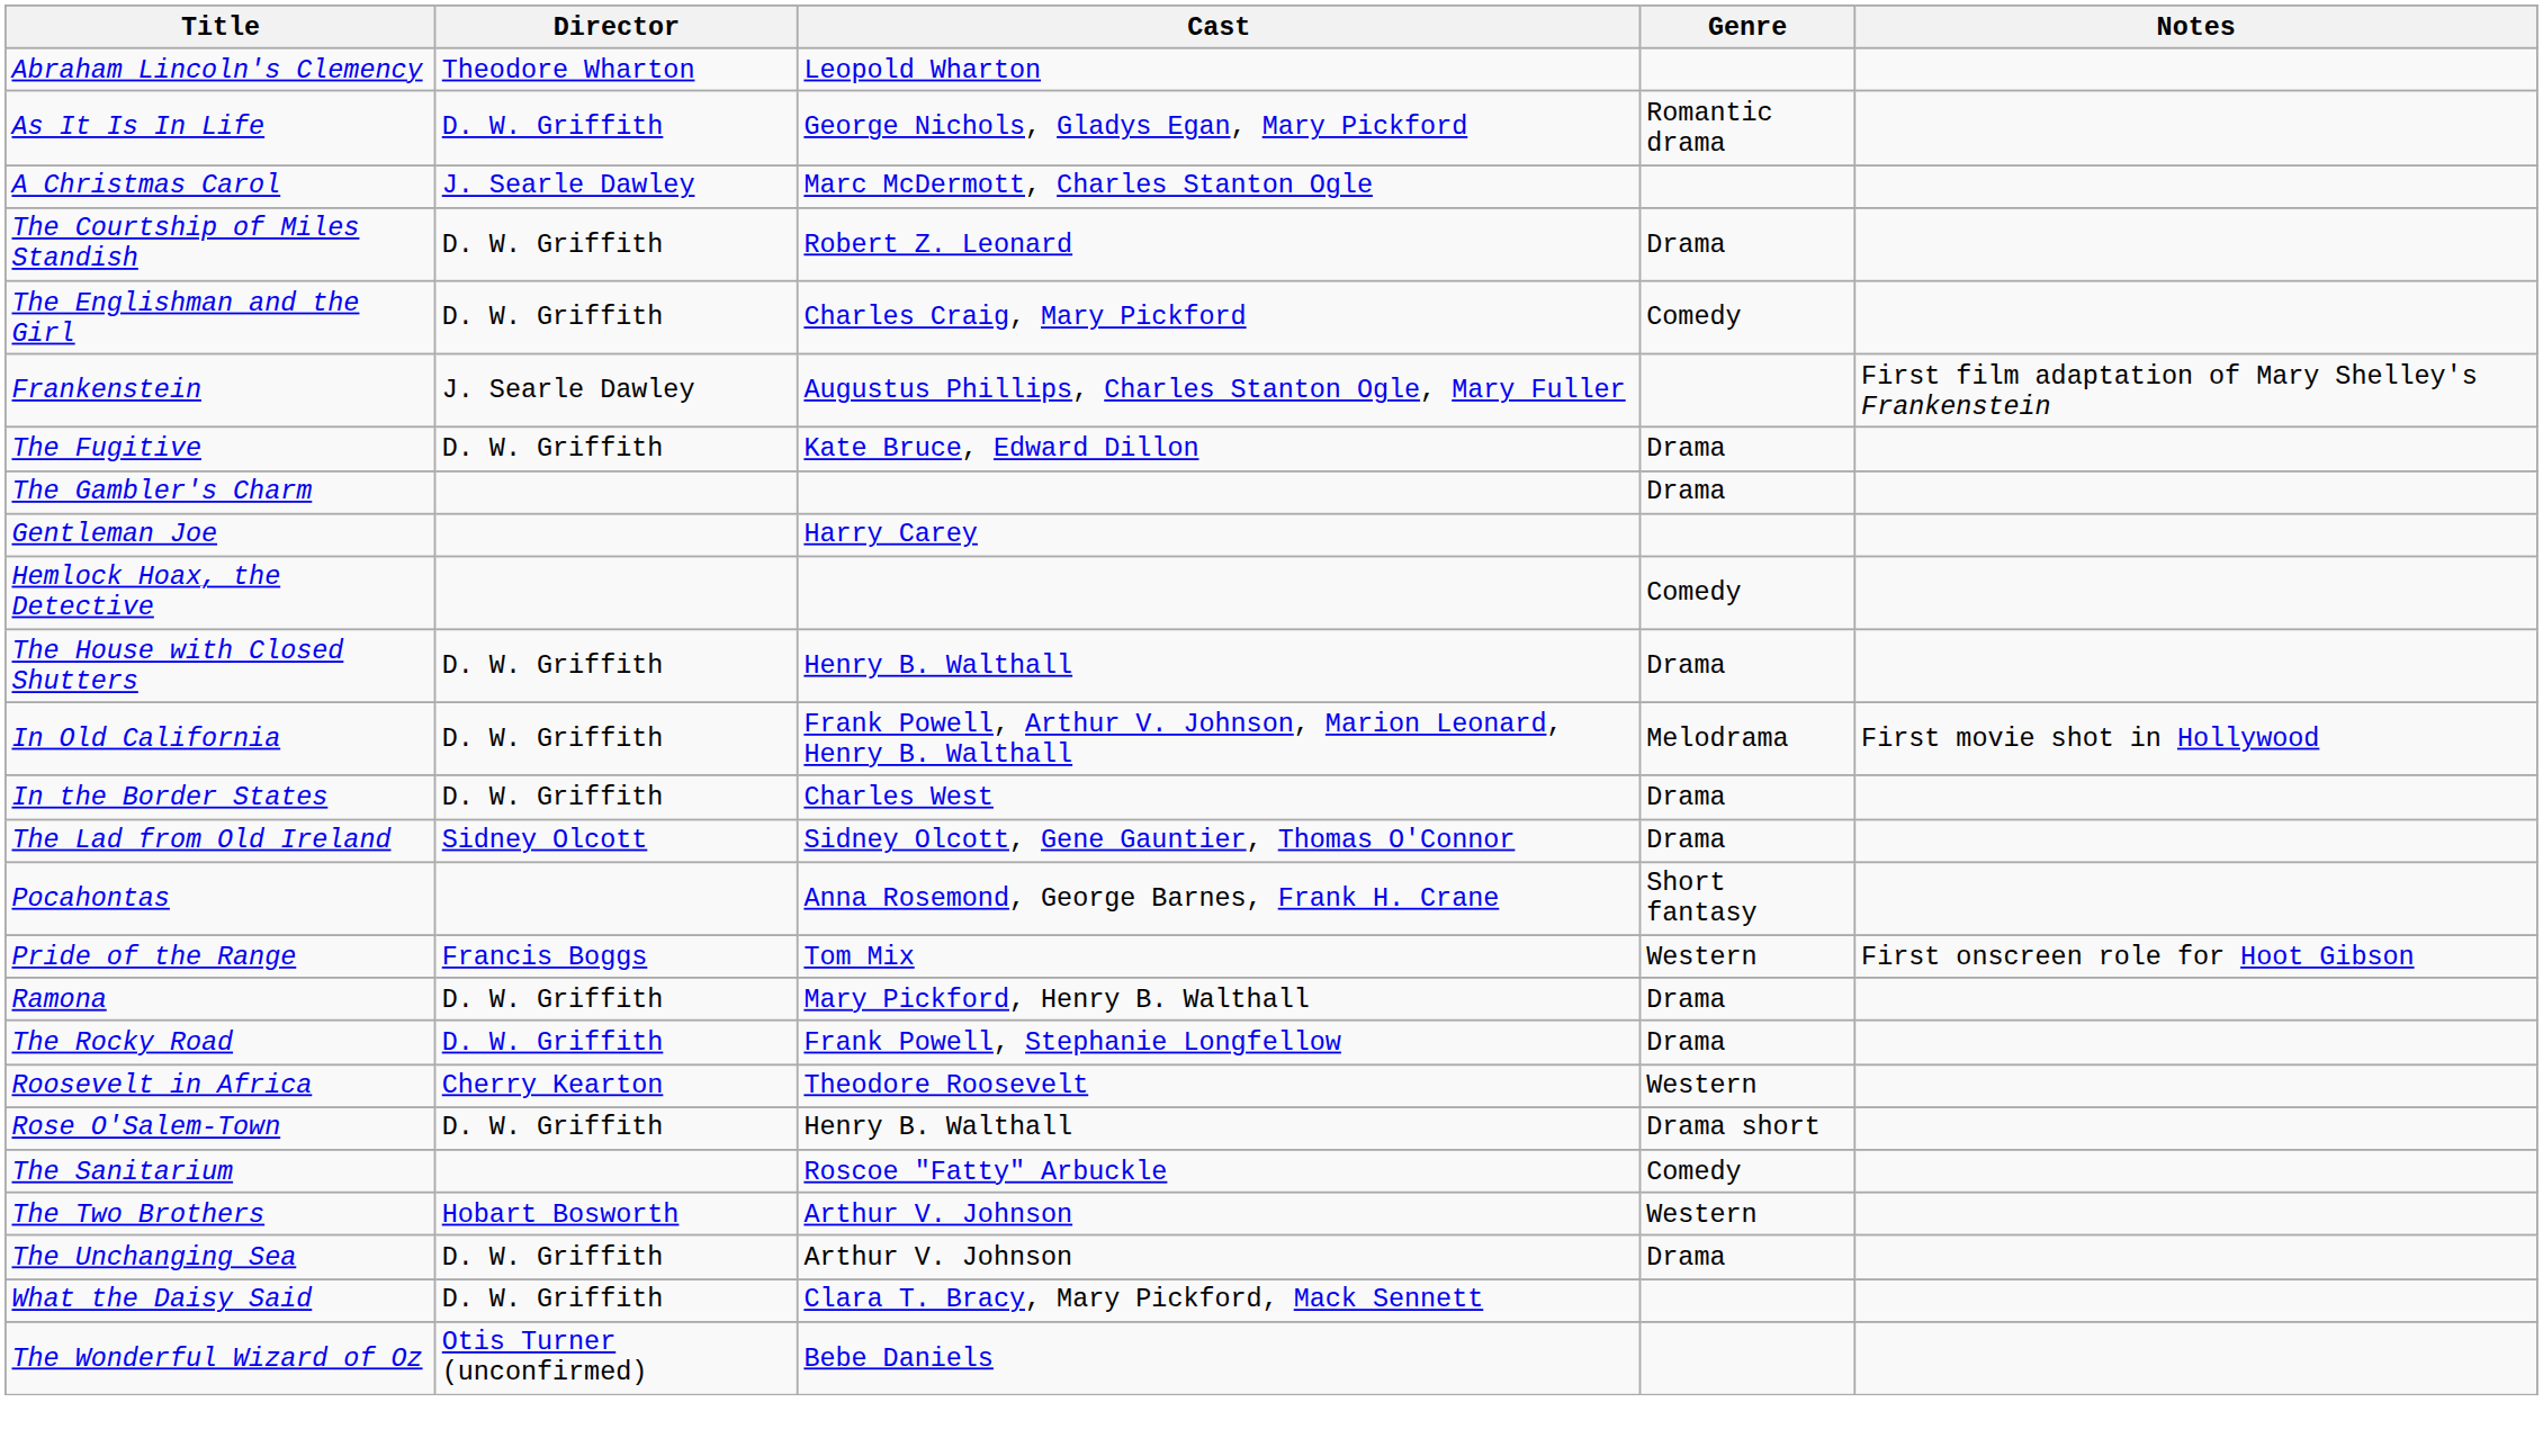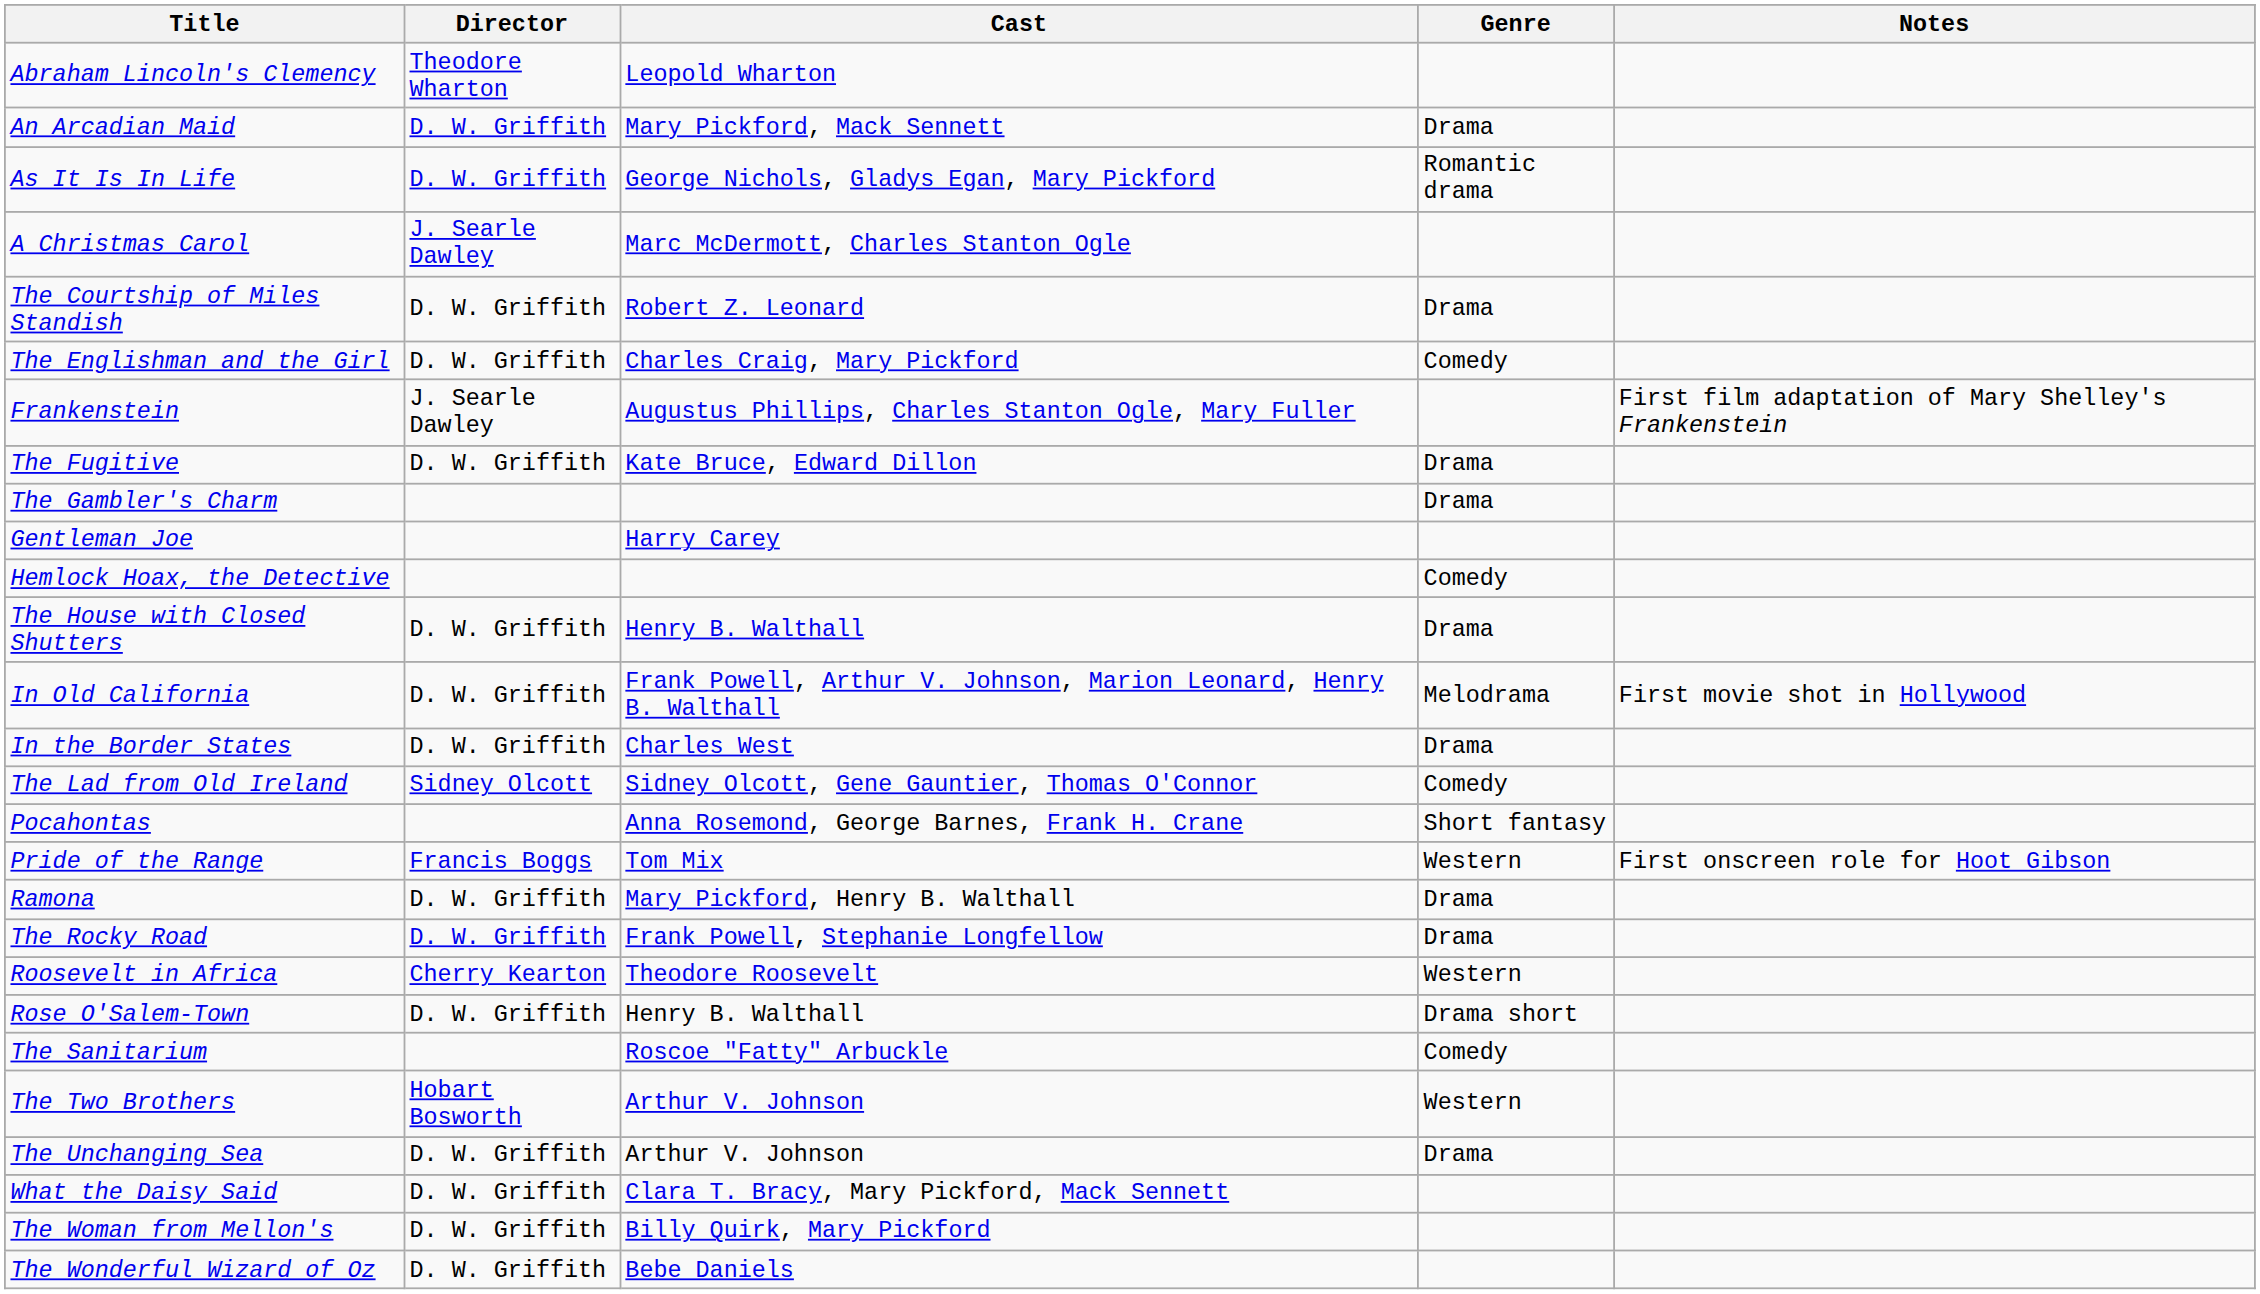 <table class="wikitable">
 <tr>
 <th>Title</th>
 <th>Director</th>
 <th>Cast</th>
 <th>Genre</th>
 <th>Notes</th>
 </tr>
 <tr>
 <td><em><a href='#'>Abraham Lincoln's Clemency</a></em></td>
 <td><a href='#'>Theodore Wharton</a></td>
 <td><a href='#'>Leopold Wharton</a></td>
 <td></td>
+<td></td>
+</tr>
+<tr>
+<td><em><a href='#'>An Arcadian Maid</a></em></td>
+<td><a href='#'>D. W. Griffith</a></td>
+<td><a href='#'>Mary Pickford</a>, <a href='#'>Mack Sennett</a></td>
+<td>Drama</td>
 <td></td>
 </tr>
 <tr>
 <td><em><a href='#'>As It Is In Life</a></em></td>
 <td><a href='#'>D. W. Griffith</a></td>
 <td><a href='#'>George Nichols</a>, <a href='#'>Gladys Egan</a>, <a href='#'>Mary Pickford</a></td>
 <td>Romantic drama</td>
 <td></td>
 </tr>
 <tr>
 <td><em><a href='#'>A Christmas Carol</a></em></td>
 <td><a href='#'>J. Searle Dawley</a></td>
 <td><a href='#'>Marc McDermott</a>, <a href='#'>Charles Stanton Ogle</a></td>
 <td></td>
 <td></td>
 </tr>
 <tr>
 <td><em><a href='#'>The Courtship of Miles Standish</a></em></td>
 <td>D. W. Griffith</td>
 <td><a href='#'>Robert Z. Leonard</a></td>
 <td>Drama</td>
 <td></td>
 </tr>
 <tr>
 <td><em><a href='#'>The Englishman and the Girl</a></em></td>
 <td>D. W. Griffith</td>
 <td><a href='#'>Charles Craig</a>, <a href='#'>Mary Pickford</a></td>
 <td>Comedy</td>
 <td></td>
 </tr>
 <tr>
 <td><em><a href='#'>Frankenstein</a></em></td>
 <td>J. Searle Dawley</td>
 <td><a href='#'>Augustus Phillips</a>, <a href='#'>Charles Stanton Ogle</a>, <a href='#'>Mary Fuller</a></td>
 <td></td>
 <td>First film adaptation of Mary Shelley's <em>Frankenstein</em></td>
 </tr>
 <tr>
 <td><em><a href='#'>The Fugitive</a></em></td>
 <td>D. W. Griffith</td>
 <td><a href='#'>Kate Bruce</a>, <a href='#'>Edward Dillon</a></td>
 <td>Drama</td>
 <td></td>
 </tr>
 <tr>
 <td><em><a href='#'>The Gambler's Charm</a></em></td>
 <td></td>
 <td></td>
 <td>Drama</td>
 <td></td>
 </tr>
 <tr>
 <td><em><a href='#'>Gentleman Joe</a></em></td>
 <td></td>
 <td><a href='#'>Harry Carey</a></td>
 <td></td>
 <td></td>
 </tr>
 <tr>
 <td><em><a href='#'>Hemlock Hoax, the Detective</a></em></td>
 <td></td>
 <td></td>
 <td>Comedy</td>
 <td></td>
 </tr>
 <tr>
 <td><em><a href='#'>The House with Closed Shutters</a></em></td>
 <td>D. W. Griffith</td>
 <td><a href='#'>Henry B. Walthall</a></td>
 <td>Drama</td>
 <td></td>
 </tr>
 <tr>
 <td><em><a href='#'>In Old California</a></em></td>
 <td>D. W. Griffith</td>
 <td><a href='#'>Frank Powell</a>, <a href='#'>Arthur V. Johnson</a>, <a href='#'>Marion Leonard</a>, <a href='#'>Henry B. Walthall</a></td>
 <td>Melodrama</td>
 <td>First movie shot in <a href='#'>Hollywood</a></td>
 </tr>
 <tr>
 <td><em><a href='#'>In the Border States</a></em></td>
 <td>D. W. Griffith</td>
 <td><a href='#'>Charles West</a></td>
 <td>Drama</td>
 <td></td>
 </tr>
 <tr>
 <td><em><a href='#'>The Lad from Old Ireland</a></em></td>
 <td><a href='#'>Sidney Olcott</a></td>
 <td><a href='#'>Sidney Olcott</a>, <a href='#'>Gene Gauntier</a>, <a href='#'>Thomas O'Connor</a></td>
-<td>Drama</td>
+<td>Comedy</td>
 <td></td>
 </tr>
 <tr>
 <td><em><a href='#'>Pocahontas</a></em></td>
 <td></td>
 <td><a href='#'>Anna Rosemond</a>, George Barnes, <a href='#'>Frank H. Crane</a></td>
 <td>Short fantasy</td>
 <td></td>
 </tr>
 <tr>
 <td><em><a href='#'>Pride of the Range</a></em></td>
 <td><a href='#'>Francis Boggs</a></td>
 <td><a href='#'>Tom Mix</a></td>
 <td>Western</td>
 <td>First onscreen role for <a href='#'>Hoot Gibson</a></td>
 </tr>
 <tr>
 <td><em><a href='#'>Ramona</a></em></td>
 <td>D. W. Griffith</td>
 <td><a href='#'>Mary Pickford</a>, Henry B. Walthall</td>
 <td>Drama</td>
 <td></td>
 </tr>
 <tr>
 <td><em><a href='#'>The Rocky Road</a></em></td>
 <td><a href='#'>D. W. Griffith</a></td>
 <td><a href='#'>Frank Powell</a>, <a href='#'>Stephanie Longfellow</a></td>
 <td>Drama</td>
 <td></td>
 </tr>
 <tr>
 <td><em><a href='#'>Roosevelt in Africa</a></em></td>
 <td><a href='#'>Cherry Kearton</a></td>
 <td><a href='#'>Theodore Roosevelt</a></td>
 <td>Western</td>
 <td></td>
 </tr>
 <tr>
 <td><em><a href='#'>Rose O'Salem-Town</a></em></td>
 <td>D. W. Griffith</td>
 <td>Henry B. Walthall</td>
 <td>Drama short</td>
 <td></td>
 </tr>
 <tr>
 <td><em><a href='#'>The Sanitarium</a></em></td>
 <td></td>
 <td><a href='#'>Roscoe "Fatty" Arbuckle</a></td>
 <td>Comedy</td>
 <td></td>
 </tr>
 <tr>
 <td><em><a href='#'>The Two Brothers</a></em></td>
 <td><a href='#'>Hobart Bosworth</a></td>
 <td><a href='#'>Arthur V. Johnson</a></td>
 <td>Western</td>
 <td></td>
 </tr>
 <tr>
 <td><em><a href='#'>The Unchanging Sea</a></em></td>
 <td>D. W. Griffith</td>
 <td>Arthur V. Johnson</td>
 <td>Drama</td>
 <td></td>
 </tr>
 <tr>
 <td><em><a href='#'>What the Daisy Said</a></em></td>
 <td>D. W. Griffith</td>
 <td><a href='#'>Clara T. Bracy</a>, Mary Pickford, <a href='#'>Mack Sennett</a></td>
 <td></td>
 <td></td>
 </tr>
 <tr>
+<td><em><a href='#'>The Woman from Mellon's</a></em></td>
+<td>D. W. Griffith</td>
+<td><a href='#'>Billy Quirk</a>, <a href='#'>Mary Pickford</a></td>
+<td></td>
+<td></td>
+</tr>
+<tr>
 <td><em><a href='#'>The Wonderful Wizard of Oz</a></em></td>
-<td><a href='#'>Otis Turner</a> (unconfirmed)</td>
+<td>D. W. Griffith</td>
 <td><a href='#'>Bebe Daniels</a></td>
 <td></td>
 <td></td>
 </tr>
 </table>
